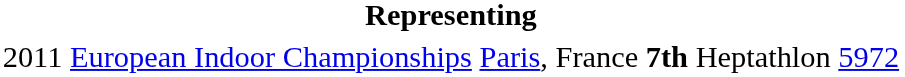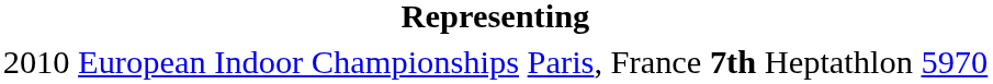 <table>
 <tr>
 <th colspan="6">Representing </th>
 </tr>
 <tr>
-<td>2011</td>
+<td>2010</td>
 <td><a href='#'>European Indoor Championships</a></td>
 <td><a href='#'>Paris</a>, France</td>
 <td><strong>7th</strong></td>
 <td>Heptathlon</td>
-<td><a href='#'>5972</a></td>
+<td><a href='#'>5970</a></td>
 </tr>
 </table>
